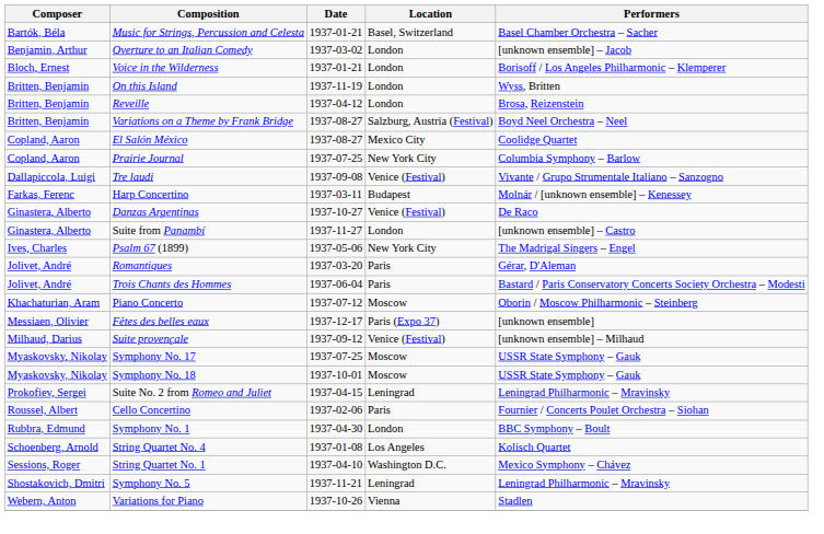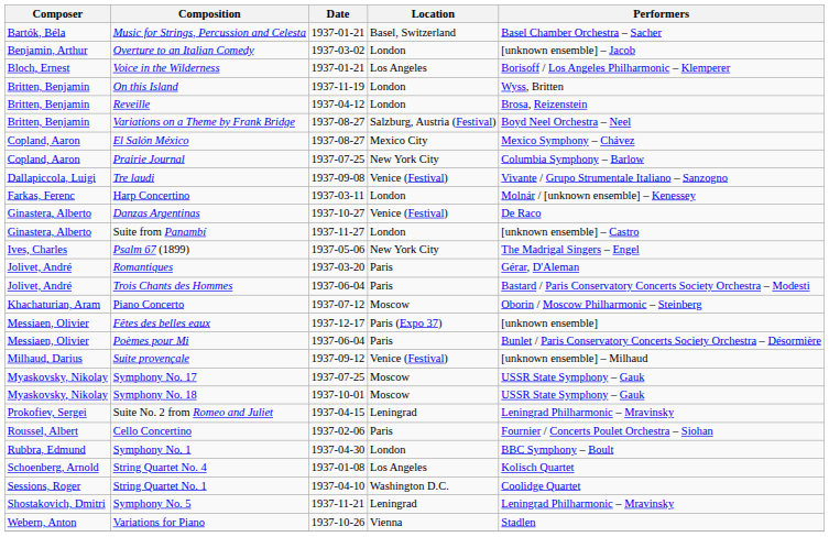 <table class="wikitable sortable">
 <tr>
 <th>Composer</th>
 <th>Composition</th>
 <th>Date</th>
 <th>Location</th>
 <th>Performers</th>
 </tr>
 <tr>
 <td><a href='#'>Bartók, Béla</a></td>
 <td><em><a href='#'>Music for Strings, Percussion and Celesta</a></em></td>
 <td>1937-01-21</td>
 <td>Basel, Switzerland</td>
 <td><a href='#'>Basel Chamber Orchestra</a> – <a href='#'>Sacher</a></td>
 </tr>
 <tr>
 <td><a href='#'>Benjamin, Arthur</a></td>
 <td><em><a href='#'>Overture to an Italian Comedy</a></em></td>
 <td>1937-03-02</td>
 <td>London</td>
 <td>[unknown ensemble] – <a href='#'>Jacob</a></td>
 </tr>
 <tr>
 <td><a href='#'>Bloch, Ernest</a></td>
 <td><em><a href='#'>Voice in the Wilderness</a></em></td>
 <td>1937-01-21</td>
-<td>London</td>
+<td>Los Angeles</td>
 <td><a href='#'>Borisoff</a> / <a href='#'>Los Angeles Philharmonic</a> – <a href='#'>Klemperer</a></td>
 </tr>
 <tr>
 <td><a href='#'>Britten, Benjamin</a></td>
 <td><em><a href='#'>On this Island</a></em></td>
 <td>1937-11-19</td>
 <td>London</td>
 <td><a href='#'>Wyss</a>, Britten </td>
 </tr>
 <tr>
 <td><a href='#'>Britten, Benjamin</a></td>
 <td><em><a href='#'>Reveille</a></em></td>
 <td>1937-04-12</td>
 <td>London</td>
 <td><a href='#'>Brosa</a>, <a href='#'>Reizenstein</a></td>
 </tr>
 <tr>
 <td><a href='#'>Britten, Benjamin</a></td>
 <td><em><a href='#'>Variations on a Theme by Frank Bridge</a></em></td>
 <td>1937-08-27</td>
 <td>Salzburg, Austria (<a href='#'>Festival</a>)</td>
 <td><a href='#'>Boyd Neel Orchestra</a> – <a href='#'>Neel</a></td>
 </tr>
 <tr>
 <td><a href='#'>Copland, Aaron</a></td>
 <td><em><a href='#'>El Salón México</a></em></td>
 <td>1937-08-27</td>
 <td>Mexico City</td>
-<td><a href='#'>Coolidge Quartet</a></td>
+<td><a href='#'>Mexico Symphony</a> – <a href='#'>Chávez</a></td>
 </tr>
 <tr>
 <td><a href='#'>Copland, Aaron</a></td>
 <td><em><a href='#'>Prairie Journal</a></em></td>
 <td>1937-07-25</td>
 <td>New York City</td>
 <td><a href='#'>Columbia Symphony</a> – <a href='#'>Barlow</a></td>
 </tr>
 <tr>
 <td><a href='#'>Dallapiccola, Luigi</a></td>
 <td><em><a href='#'>Tre laudi</a></em></td>
 <td>1937-09-08</td>
 <td>Venice (<a href='#'>Festival</a>)</td>
 <td><a href='#'>Vivante</a> / <a href='#'>Grupo Strumentale Italiano</a> – <a href='#'>Sanzogno</a></td>
 </tr>
 <tr>
 <td><a href='#'>Farkas, Ferenc</a></td>
 <td><a href='#'>Harp Concertino</a></td>
 <td>1937-03-11</td>
-<td>Budapest</td>
+<td>London</td>
 <td><a href='#'>Molnár</a> / [unknown ensemble] – <a href='#'>Kenessey</a></td>
 </tr>
 <tr>
 <td><a href='#'>Ginastera, Alberto</a></td>
 <td><em><a href='#'>Danzas Argentinas</a></em></td>
 <td>1937-10-27</td>
 <td>Venice (<a href='#'>Festival</a>)</td>
 <td><a href='#'>De Raco</a></td>
 </tr>
 <tr>
 <td><a href='#'>Ginastera, Alberto</a></td>
 <td>Suite from <em><a href='#'>Panambí</a></em></td>
 <td>1937-11-27</td>
 <td>London</td>
 <td>[unknown ensemble] – <a href='#'>Castro</a></td>
 </tr>
 <tr>
 <td><a href='#'>Ives, Charles</a></td>
 <td><em><a href='#'>Psalm 67</a></em> (1899)</td>
 <td>1937-05-06</td>
 <td>New York City</td>
 <td><a href='#'>The Madrigal Singers</a> – <a href='#'>Engel</a></td>
 </tr>
 <tr>
 <td><a href='#'>Jolivet, André</a></td>
 <td><em><a href='#'>Romantiques</a></em></td>
 <td>1937-03-20</td>
 <td>Paris</td>
 <td><a href='#'>Gérar</a>, <a href='#'>D'Aleman</a></td>
 </tr>
 <tr>
 <td><a href='#'>Jolivet, André</a></td>
 <td><em><a href='#'>Trois Chants des Hommes</a></em></td>
 <td>1937-06-04</td>
 <td>Paris</td>
 <td><a href='#'>Bastard</a> / <a href='#'>Paris Conservatory Concerts Society Orchestra</a> – <a href='#'>Modesti</a></td>
 </tr>
 <tr>
 <td><a href='#'>Khachaturian, Aram</a></td>
 <td><a href='#'>Piano Concerto</a></td>
 <td>1937-07-12</td>
 <td>Moscow</td>
 <td><a href='#'>Oborin</a> / <a href='#'>Moscow Philharmonic</a> – <a href='#'>Steinberg</a></td>
 </tr>
 <tr>
 <td><a href='#'>Messiaen, Olivier</a></td>
 <td><em><a href='#'>Fêtes des belles eaux</a></em></td>
 <td>1937-12-17</td>
 <td>Paris (<a href='#'>Expo 37</a>)</td>
 <td>[unknown ensemble] </td>
+</tr>
+<tr>
+<td><a href='#'>Messiaen, Olivier</a></td>
+<td><em><a href='#'>Poèmes pour Mi</a></em></td>
+<td>1937-06-04</td>
+<td>Paris</td>
+<td><a href='#'>Bunlet</a> / <a href='#'>Paris Conservatory Concerts Society Orchestra</a> – <a href='#'>Désormière</a></td>
 </tr>
 <tr>
 <td><a href='#'>Milhaud, Darius</a></td>
 <td><em><a href='#'>Suite provençale</a></em></td>
 <td>1937-09-12</td>
 <td>Venice (<a href='#'>Festival</a>)</td>
 <td>[unknown ensemble] – Milhaud </td>
 </tr>
 <tr>
 <td><a href='#'>Myaskovsky, Nikolay</a></td>
 <td><a href='#'>Symphony No. 17</a></td>
 <td>1937-07-25</td>
 <td>Moscow</td>
 <td><a href='#'>USSR State Symphony</a> – <a href='#'>Gauk</a></td>
 </tr>
 <tr>
 <td><a href='#'>Myaskovsky, Nikolay</a></td>
 <td><a href='#'>Symphony No. 18</a></td>
 <td>1937-10-01</td>
 <td>Moscow</td>
 <td><a href='#'>USSR State Symphony</a> – <a href='#'>Gauk</a></td>
 </tr>
 <tr>
 <td><a href='#'>Prokofiev, Sergei</a></td>
 <td>Suite No. 2 from <em><a href='#'>Romeo and Juliet</a></em></td>
 <td>1937-04-15</td>
 <td>Leningrad</td>
 <td><a href='#'>Leningrad Philharmonic</a> – <a href='#'>Mravinsky</a></td>
 </tr>
 <tr>
 <td><a href='#'>Roussel, Albert</a></td>
 <td><a href='#'>Cello Concertino</a></td>
 <td>1937-02-06</td>
 <td>Paris</td>
 <td><a href='#'>Fournier</a> / <a href='#'>Concerts Poulet Orchestra</a> – <a href='#'>Siohan</a></td>
 </tr>
 <tr>
 <td><a href='#'>Rubbra, Edmund</a></td>
 <td><a href='#'>Symphony No. 1</a></td>
 <td>1937-04-30</td>
 <td>London</td>
 <td><a href='#'>BBC Symphony</a> – <a href='#'>Boult</a></td>
 </tr>
 <tr>
 <td><a href='#'>Schoenberg, Arnold</a></td>
 <td><a href='#'>String Quartet No. 4</a></td>
 <td>1937-01-08</td>
 <td>Los Angeles</td>
 <td><a href='#'>Kolisch Quartet</a></td>
 </tr>
 <tr>
 <td><a href='#'>Sessions, Roger</a></td>
 <td><a href='#'>String Quartet No. 1</a></td>
 <td>1937-04-10</td>
 <td>Washington D.C.</td>
-<td><a href='#'>Mexico Symphony</a> – <a href='#'>Chávez</a></td>
+<td><a href='#'>Coolidge Quartet</a></td>
 </tr>
 <tr>
 <td><a href='#'>Shostakovich, Dmitri</a></td>
 <td><a href='#'>Symphony No. 5</a></td>
 <td>1937-11-21</td>
 <td>Leningrad</td>
 <td><a href='#'>Leningrad Philharmonic</a> – <a href='#'>Mravinsky</a></td>
 </tr>
 <tr>
 <td><a href='#'>Webern, Anton</a></td>
 <td><a href='#'>Variations for Piano</a></td>
 <td>1937-10-26</td>
 <td>Vienna</td>
 <td><a href='#'>Stadlen</a></td>
 </tr>
 <tr>
 </tr>
 </table>
